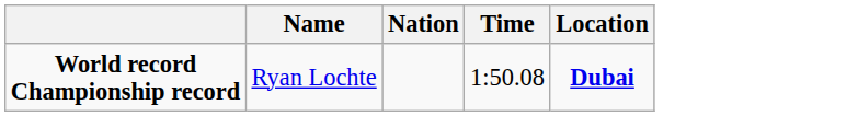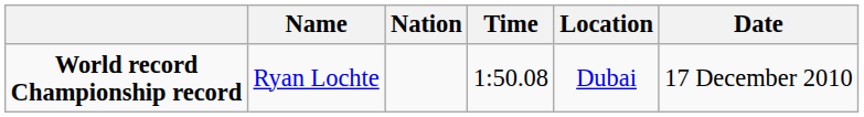 <table class=wikitable style=text-align:center>
 <tr>
 <th></th>
 <th>Name</th>
 <th>Nation</th>
 <th>Time</th>
 <th>Location</th>
+<th>Date</th>
 </tr>
 <tr>
 <td><strong>World record</strong><br><strong>Championship record</strong></td>
 <td><a href='#'>Ryan Lochte</a></td>
 <td></td>
 <td align=left>1:50.08</td>
-<td><strong><a href='#'>Dubai</a></strong></td>
+<td><a href='#'>Dubai</a></td>
+<td>17 December 2010</td>
 </tr>
 </table>
